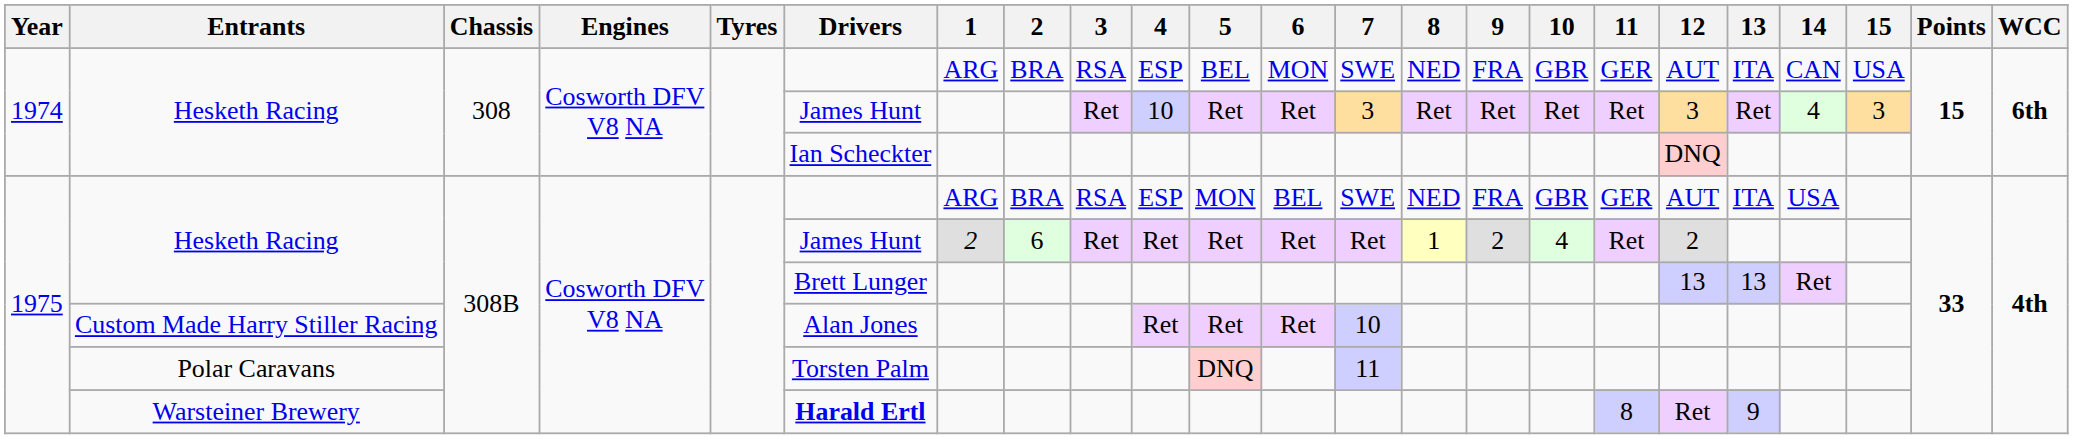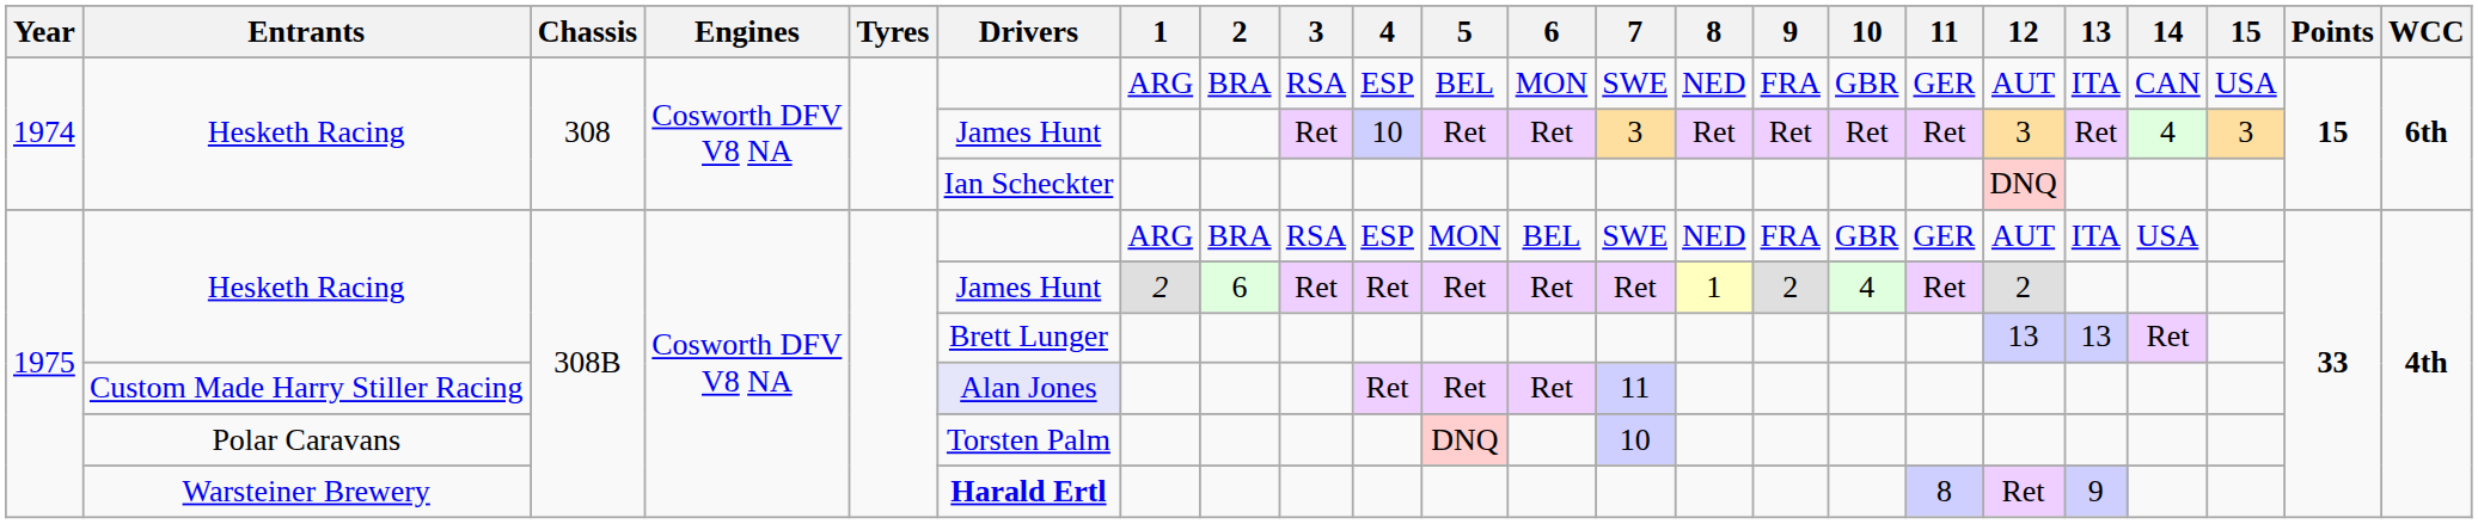 <table class="wikitable" style="text-align:center; font-size:90%">
 <tr>
 <th>Year</th>
 <th>Entrants</th>
 <th>Chassis</th>
 <th>Engines</th>
 <th>Tyres</th>
 <th>Drivers</th>
 <th>1</th>
 <th>2</th>
 <th>3</th>
 <th>4</th>
 <th>5</th>
 <th>6</th>
 <th>7</th>
 <th>8</th>
 <th>9</th>
 <th>10</th>
 <th>11</th>
 <th>12</th>
 <th>13</th>
 <th>14</th>
 <th>15</th>
 <th>Points</th>
 <th>WCC</th>
 </tr>
 <tr>
 <td rowspan="3"><a href='#'>1974</a></td>
 <td rowspan="3"><a href='#'>Hesketh Racing</a></td>
 <td rowspan="3">308</td>
 <td rowspan="3"><a href='#'>Cosworth DFV</a><br><a href='#'>V8</a> <a href='#'>NA</a></td>
 <td rowspan="3"></td>
 <td></td>
 <td><a href='#'>ARG</a></td>
 <td><a href='#'>BRA</a></td>
 <td><a href='#'>RSA</a></td>
 <td><a href='#'>ESP</a></td>
 <td><a href='#'>BEL</a></td>
 <td><a href='#'>MON</a></td>
 <td><a href='#'>SWE</a></td>
 <td><a href='#'>NED</a></td>
 <td><a href='#'>FRA</a></td>
 <td><a href='#'>GBR</a></td>
 <td><a href='#'>GER</a></td>
 <td><a href='#'>AUT</a></td>
 <td><a href='#'>ITA</a></td>
 <td><a href='#'>CAN</a></td>
 <td><a href='#'>USA</a></td>
 <td rowspan="3"><strong>15</strong></td>
 <td rowspan="3"><strong>6th</strong></td>
 </tr>
 <tr>
 <td> <a href='#'>James Hunt</a></td>
 <td></td>
 <td></td>
 <td style="background:#EFCFFF;">Ret</td>
 <td style="background:#CFCFFF;">10</td>
 <td style="background:#EFCFFF;">Ret</td>
 <td style="background:#EFCFFF;">Ret</td>
 <td style="background:#FFDF9F;">3</td>
 <td style="background:#EFCFFF;">Ret</td>
 <td style="background:#EFCFFF;">Ret</td>
 <td style="background:#EFCFFF;">Ret</td>
 <td style="background:#EFCFFF;">Ret</td>
 <td style="background:#FFDF9F;">3</td>
 <td style="background:#EFCFFF;">Ret</td>
 <td style="background:#DFFFDF;">4</td>
 <td style="background:#FFDF9F;">3</td>
 </tr>
 <tr>
 <td> <a href='#'>Ian Scheckter</a></td>
 <td></td>
 <td></td>
 <td></td>
 <td></td>
 <td></td>
 <td></td>
 <td></td>
 <td></td>
 <td></td>
 <td></td>
 <td></td>
 <td style="background:#ffcfcf;">DNQ</td>
 <td></td>
 <td></td>
 <td></td>
 </tr>
 <tr>
 <td rowspan="6"><a href='#'>1975</a></td>
 <td rowspan="3"><a href='#'>Hesketh Racing</a></td>
 <td rowspan="6">308B</td>
 <td rowspan="6"><a href='#'>Cosworth DFV</a><br><a href='#'>V8</a> <a href='#'>NA</a></td>
 <td rowspan="6"></td>
 <td></td>
 <td><a href='#'>ARG</a></td>
 <td><a href='#'>BRA</a></td>
 <td><a href='#'>RSA</a></td>
 <td><a href='#'>ESP</a></td>
 <td><a href='#'>MON</a></td>
 <td><a href='#'>BEL</a></td>
 <td><a href='#'>SWE</a></td>
 <td><a href='#'>NED</a></td>
 <td><a href='#'>FRA</a></td>
 <td><a href='#'>GBR</a></td>
 <td><a href='#'>GER</a></td>
 <td><a href='#'>AUT</a></td>
 <td><a href='#'>ITA</a></td>
 <td><a href='#'>USA</a></td>
 <td></td>
 <td rowspan="6"><strong>33</strong></td>
 <td rowspan="6"><strong>4th</strong></td>
 </tr>
 <tr>
 <td> <a href='#'>James Hunt</a></td>
 <td style="background:#DFDFDF;"><em>2</em></td>
 <td style="background:#DFFFDF;">6</td>
 <td style="background:#EFCFFF;">Ret</td>
 <td style="background:#EFCFFF;">Ret</td>
 <td style="background:#EFCFFF;">Ret</td>
 <td style="background:#EFCFFF;">Ret</td>
 <td style="background:#EFCFFF;">Ret</td>
 <td style="background:#FFFFBF;">1</td>
 <td style="background:#DFDFDF;">2</td>
 <td style="background:#DFFFDF;">4</td>
 <td style="background:#EFCFFF;">Ret</td>
 <td style="background:#DFDFDF;">2</td>
 <td></td>
 <td></td>
 <td></td>
 </tr>
 <tr>
 <td> <a href='#'>Brett Lunger</a></td>
 <td></td>
 <td></td>
 <td></td>
 <td></td>
 <td></td>
 <td></td>
 <td></td>
 <td></td>
 <td></td>
 <td></td>
 <td></td>
 <td style="background:#cfcfff;">13</td>
 <td style="background:#cfcfff;">13</td>
 <td style="background:#efcfff;">Ret</td>
 <td></td>
 </tr>
 <tr>
 <td><a href='#'>Custom Made Harry Stiller Racing</a></td>
-<td> <a href='#'>Alan Jones</a></td>
+<td style="background: lavender;"> <a href='#'>Alan Jones</a></td>
 <td></td>
 <td></td>
 <td></td>
 <td style="background:#efcfff;">Ret</td>
 <td style="background:#efcfff;">Ret</td>
 <td style="background:#efcfff;">Ret</td>
-<td style="background:#cfcfff;">10</td>
+<td style="background:#cfcfff;">11</td>
 <td></td>
 <td></td>
 <td></td>
 <td></td>
 <td></td>
 <td></td>
 <td></td>
 <td></td>
 </tr>
 <tr>
 <td>Polar Caravans</td>
 <td> <a href='#'>Torsten Palm</a></td>
 <td></td>
 <td></td>
 <td></td>
 <td></td>
 <td style="background:#ffcfcf;">DNQ</td>
 <td></td>
-<td style="background:#cfcfff;">11</td>
+<td style="background:#cfcfff;">10</td>
 <td></td>
 <td></td>
 <td></td>
 <td></td>
 <td></td>
 <td></td>
 <td></td>
 <td></td>
 </tr>
 <tr>
 <td><a href='#'>Warsteiner Brewery</a></td>
 <td><strong> <a href='#'>Harald Ertl</a></strong></td>
 <td></td>
 <td></td>
 <td></td>
 <td></td>
 <td></td>
 <td></td>
 <td></td>
 <td></td>
 <td></td>
 <td></td>
 <td style="background:#cfcfff;">8</td>
 <td style="background:#efcfff;">Ret</td>
 <td style="background:#cfcfff;">9</td>
 <td></td>
 <td></td>
 </tr>
 </table>
